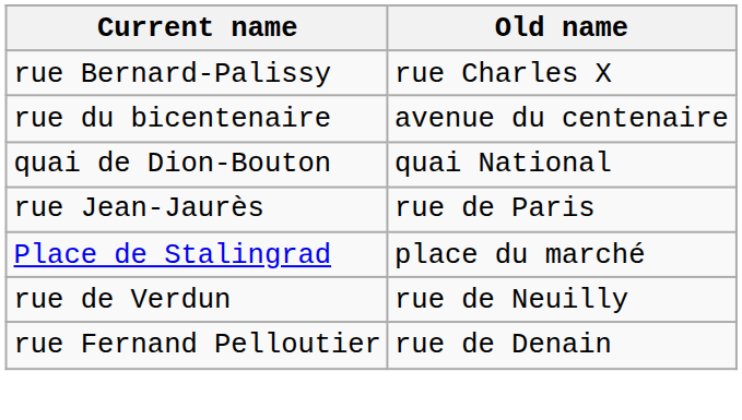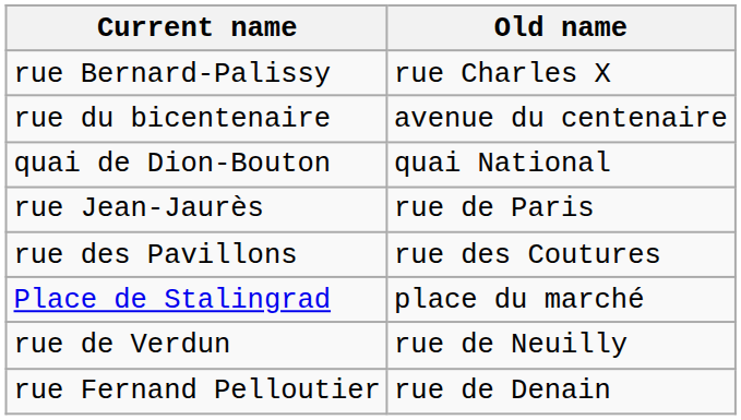 <table class="wikitable" style="margin-left:auto; margin-right:auto;">
 <tr>
 <th>Current name</th>
 <th>Old name</th>
 </tr>
 <tr>
 <td>rue Bernard-Palissy</td>
 <td>rue Charles X</td>
 </tr>
 <tr>
 <td>rue du bicentenaire</td>
 <td>avenue du centenaire</td>
 </tr>
 <tr>
 <td>quai de Dion-Bouton</td>
 <td>quai National</td>
 </tr>
 <tr>
 <td>rue Jean-Jaurès</td>
 <td>rue de Paris</td>
 </tr>
 <tr>
+<td>rue des Pavillons</td>
+<td>rue des Coutures</td>
+</tr>
+<tr>
 <td><a href='#'>Place de Stalingrad</a></td>
 <td>place du marché</td>
 </tr>
 <tr>
 <td>rue de Verdun</td>
 <td>rue de Neuilly</td>
 </tr>
 <tr>
 <td>rue Fernand Pelloutier</td>
 <td>rue de Denain</td>
 </tr>
 </table>
